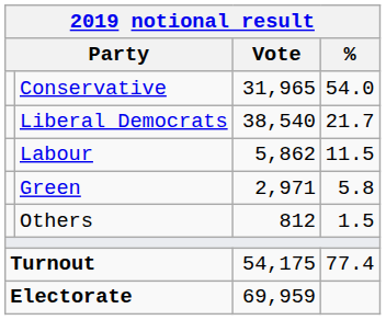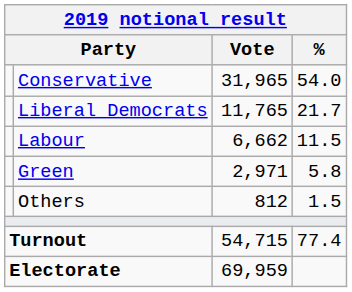 <table class="wikitable">
 <tr>
 <th colspan="4"><a href='#'>2019</a> <a href='#'>notional result</a></th>
 </tr>
 <tr>
 <th bgcolor="#DDDDFF" width="130px" colspan="2">Party</th>
 <th bgcolor="#DDDDFF" width="50px">Vote</th>
 <th bgcolor="#DDDDFF" width="30px">%</th>
 </tr>
 <tr>
 <td></td>
 <td><a href='#'>Conservative</a></td>
 <td align=right>31,965</td>
 <td align=right>54.0</td>
 </tr>
 <tr>
 <td></td>
 <td><a href='#'>Liberal Democrats</a></td>
-<td align=right>38,540</td>
+<td align=right>11,765</td>
 <td align=right>21.7</td>
 </tr>
 <tr>
 <td></td>
 <td><a href='#'>Labour</a></td>
-<td align=right>5,862</td>
+<td align=right>6,662</td>
 <td align=right>11.5</td>
 </tr>
 <tr>
 <td></td>
 <td><a href='#'>Green</a></td>
 <td align=right>2,971</td>
 <td align=right>5.8</td>
 </tr>
 <tr>
 <td></td>
 <td>Others</td>
 <td align=right>812</td>
 <td align=right>1.5</td>
 </tr>
 <tr>
 <td colspan="4" bgcolor="#EAECF0"></td>
 </tr>
 <tr>
 <td colspan="2"><strong>Turnout</strong></td>
-<td align=right>54,175</td>
+<td align=right>54,715</td>
 <td align=right>77.4</td>
 </tr>
 <tr>
 <td colspan="2"><strong>Electorate</strong></td>
 <td align=right>69,959</td>
 </tr>
 </table>
